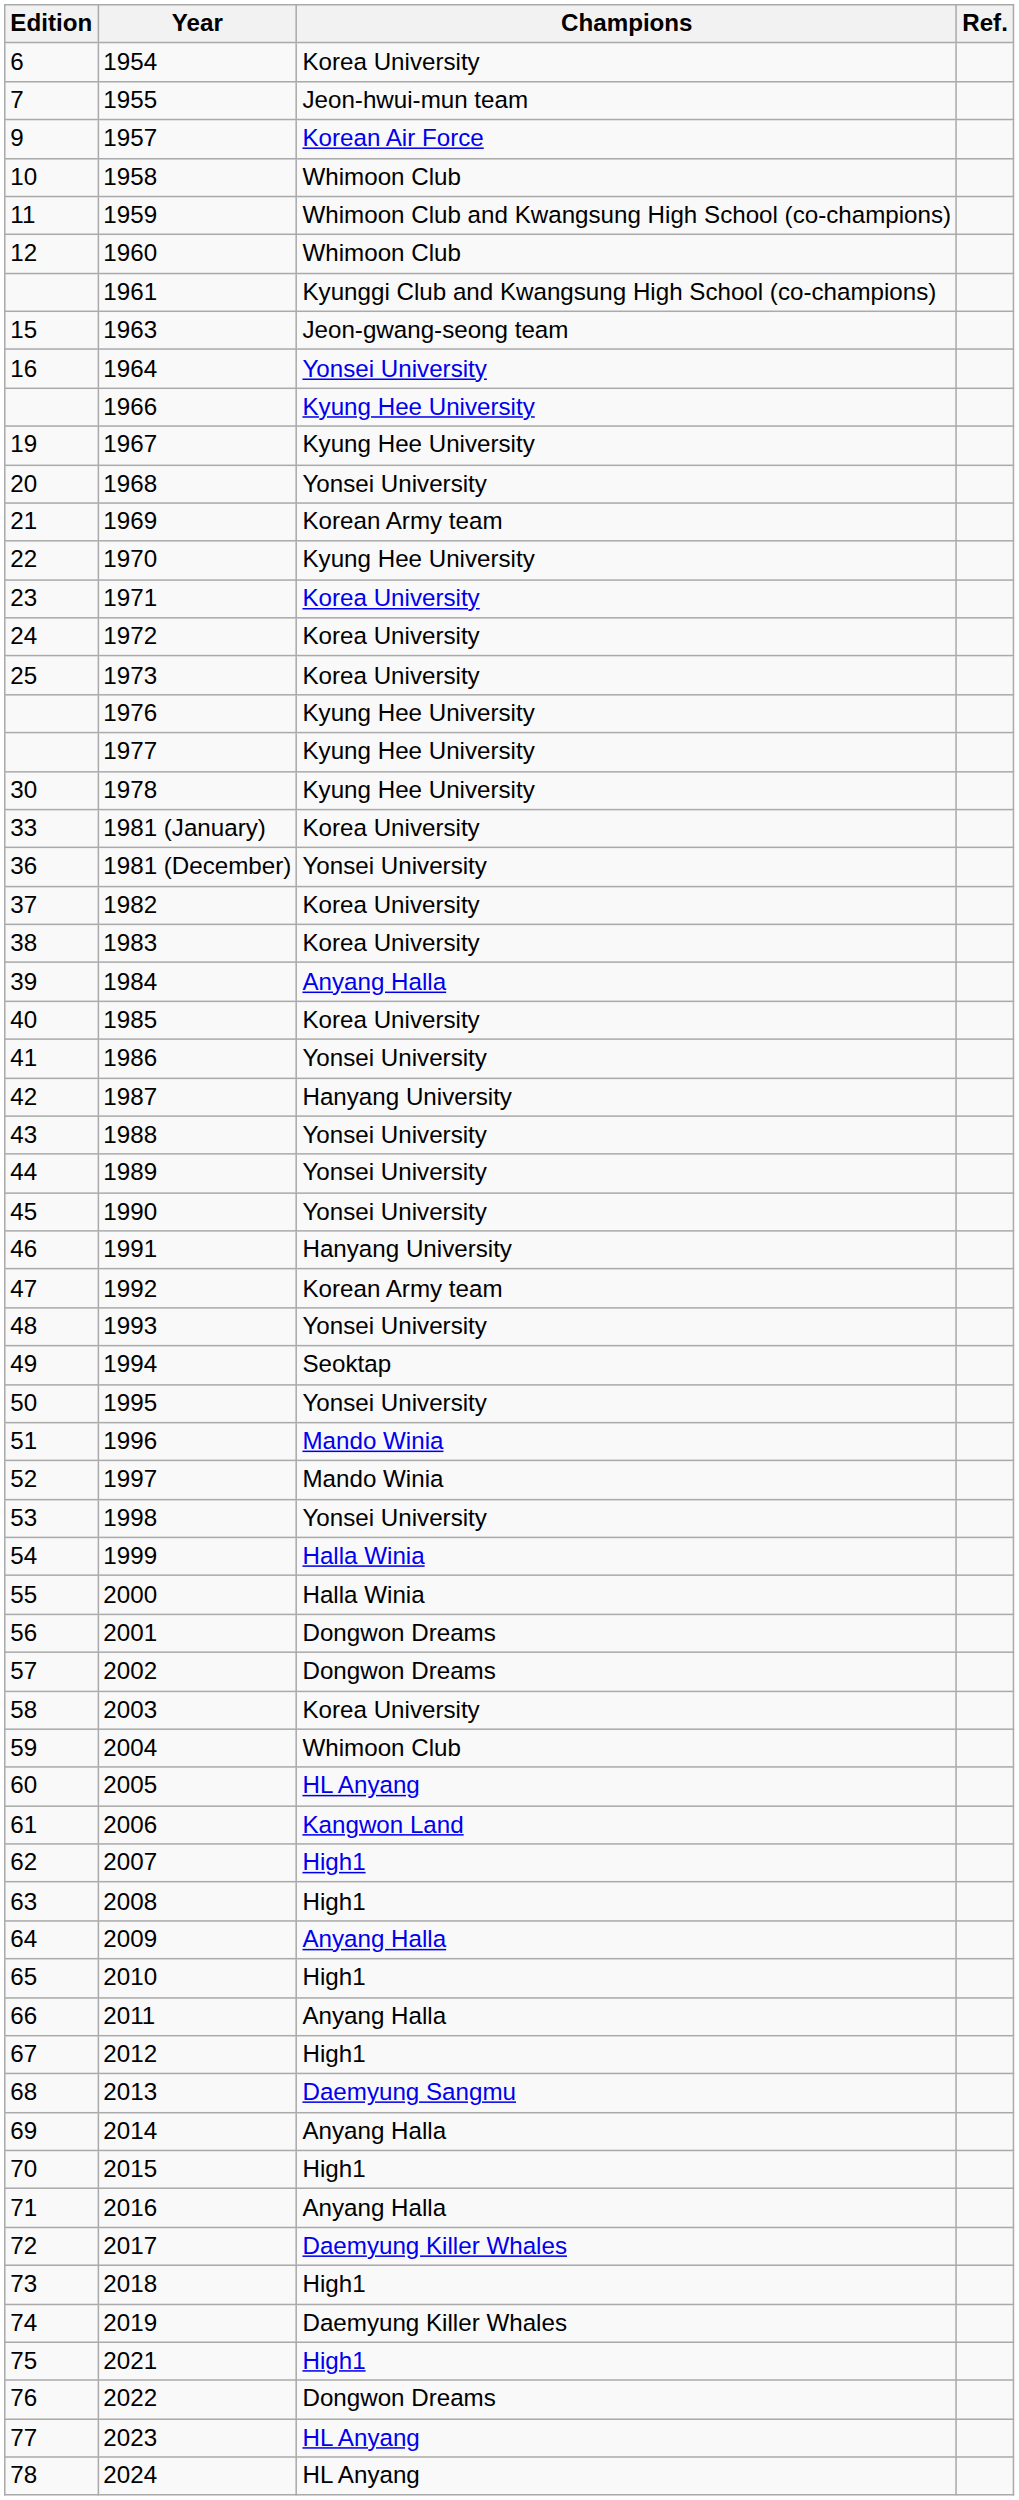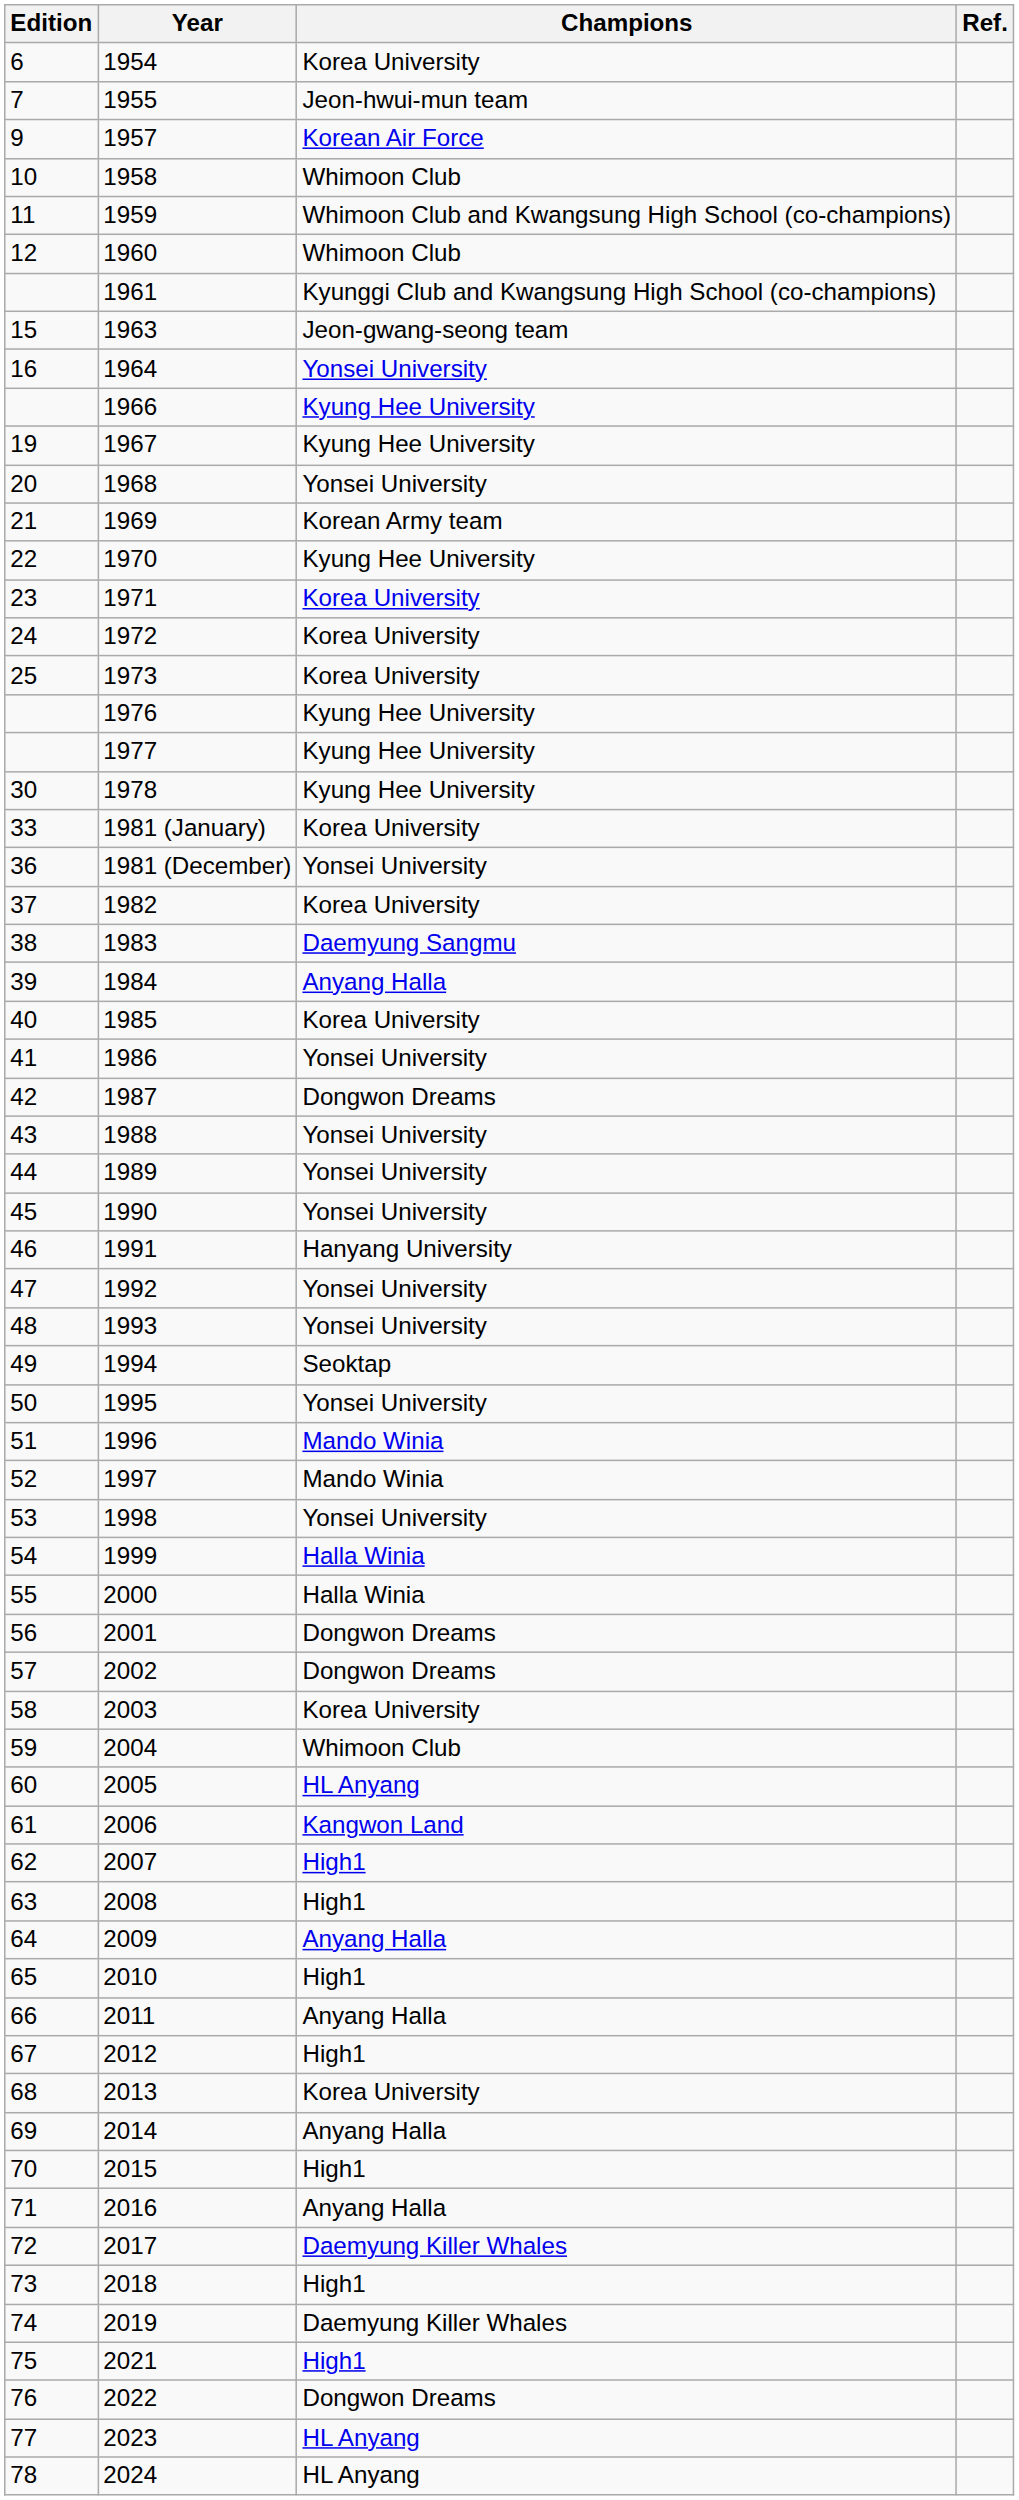 <table class="wikitable">
 <tr>
 <th>Edition</th>
 <th>Year</th>
 <th>Champions</th>
 <th>Ref.</th>
 </tr>
 <tr>
 <td>6</td>
 <td>1954</td>
 <td>Korea University</td>
 <td></td>
 </tr>
 <tr>
 <td>7</td>
 <td>1955</td>
 <td>Jeon-hwui-mun team</td>
 <td></td>
 </tr>
 <tr>
 <td>9</td>
 <td>1957</td>
 <td><a href='#'>Korean Air Force</a></td>
 <td></td>
 </tr>
 <tr>
 <td>10</td>
 <td>1958</td>
 <td>Whimoon Club</td>
 <td></td>
 </tr>
 <tr>
 <td>11</td>
 <td>1959</td>
 <td>Whimoon Club and Kwangsung High School (co-champions)</td>
 <td></td>
 </tr>
 <tr>
 <td>12</td>
 <td>1960</td>
 <td>Whimoon Club</td>
 <td></td>
 </tr>
 <tr>
 <td></td>
 <td>1961</td>
 <td>Kyunggi Club and Kwangsung High School (co-champions)</td>
 <td></td>
 </tr>
 <tr>
 <td>15</td>
 <td>1963</td>
 <td>Jeon-gwang-seong team</td>
 <td></td>
 </tr>
 <tr>
 <td>16</td>
 <td>1964</td>
 <td><a href='#'>Yonsei University</a></td>
 <td></td>
 </tr>
 <tr>
 <td></td>
 <td>1966</td>
 <td><a href='#'>Kyung Hee University</a></td>
 <td></td>
 </tr>
 <tr>
 <td>19</td>
 <td>1967</td>
 <td>Kyung Hee University</td>
 <td></td>
 </tr>
 <tr>
 <td>20</td>
 <td>1968</td>
 <td>Yonsei University</td>
 <td></td>
 </tr>
 <tr>
 <td>21</td>
 <td>1969</td>
 <td>Korean Army team</td>
 <td></td>
 </tr>
 <tr>
 <td>22</td>
 <td>1970</td>
 <td>Kyung Hee University</td>
 <td></td>
 </tr>
 <tr>
 <td>23</td>
 <td>1971</td>
 <td><a href='#'>Korea University</a></td>
 <td></td>
 </tr>
 <tr>
 <td>24</td>
 <td>1972</td>
 <td>Korea University</td>
 <td></td>
 </tr>
 <tr>
 <td>25</td>
 <td>1973</td>
 <td>Korea University</td>
 <td></td>
 </tr>
 <tr>
 <td></td>
 <td>1976</td>
 <td>Kyung Hee University</td>
 <td></td>
 </tr>
 <tr>
 <td></td>
 <td>1977</td>
 <td>Kyung Hee University</td>
 <td></td>
 </tr>
 <tr>
 <td>30</td>
 <td>1978</td>
 <td>Kyung Hee University</td>
 <td></td>
 </tr>
 <tr>
 <td>33</td>
 <td>1981 (January)</td>
 <td>Korea University</td>
 <td></td>
 </tr>
 <tr>
 <td>36</td>
 <td>1981 (December)</td>
 <td>Yonsei University</td>
 <td></td>
 </tr>
 <tr>
 <td>37</td>
 <td>1982</td>
 <td>Korea University</td>
 <td></td>
 </tr>
 <tr>
 <td>38</td>
 <td>1983</td>
-<td>Korea University</td>
+<td><a href='#'>Daemyung Sangmu</a></td>
 <td></td>
 </tr>
 <tr>
 <td>39</td>
 <td>1984</td>
 <td><a href='#'>Anyang Halla</a></td>
 <td></td>
 </tr>
 <tr>
 <td>40</td>
 <td>1985</td>
 <td>Korea University</td>
 <td></td>
 </tr>
 <tr>
 <td>41</td>
 <td>1986</td>
 <td>Yonsei University</td>
 <td></td>
 </tr>
 <tr>
 <td>42</td>
 <td>1987</td>
-<td>Hanyang University</td>
+<td>Dongwon Dreams</td>
 <td></td>
 </tr>
 <tr>
 <td>43</td>
 <td>1988</td>
 <td>Yonsei University</td>
 <td></td>
 </tr>
 <tr>
 <td>44</td>
 <td>1989</td>
 <td>Yonsei University</td>
 <td></td>
 </tr>
 <tr>
 <td>45</td>
 <td>1990</td>
 <td>Yonsei University</td>
 <td></td>
 </tr>
 <tr>
 <td>46</td>
 <td>1991</td>
 <td>Hanyang University</td>
 <td></td>
 </tr>
 <tr>
 <td>47</td>
 <td>1992</td>
-<td>Korean Army team</td>
+<td>Yonsei University</td>
 <td></td>
 </tr>
 <tr>
 <td>48</td>
 <td>1993</td>
 <td>Yonsei University</td>
 <td></td>
 </tr>
 <tr>
 <td>49</td>
 <td>1994</td>
 <td>Seoktap</td>
 <td></td>
 </tr>
 <tr>
 <td>50</td>
 <td>1995</td>
 <td>Yonsei University</td>
 <td></td>
 </tr>
 <tr>
 <td>51</td>
 <td>1996</td>
 <td><a href='#'>Mando Winia</a></td>
 <td></td>
 </tr>
 <tr>
 <td>52</td>
 <td>1997</td>
 <td>Mando Winia</td>
 <td></td>
 </tr>
 <tr>
 <td>53</td>
 <td>1998</td>
 <td>Yonsei University</td>
 <td></td>
 </tr>
 <tr>
 <td>54</td>
 <td>1999</td>
 <td><a href='#'>Halla Winia</a></td>
 <td></td>
 </tr>
 <tr>
 <td>55</td>
 <td>2000</td>
 <td>Halla Winia</td>
 <td></td>
 </tr>
 <tr>
 <td>56</td>
 <td>2001</td>
 <td>Dongwon Dreams</td>
 <td></td>
 </tr>
 <tr>
 <td>57</td>
 <td>2002</td>
 <td>Dongwon Dreams</td>
 <td></td>
 </tr>
 <tr>
 <td>58</td>
 <td>2003</td>
 <td>Korea University</td>
 <td></td>
 </tr>
 <tr>
 <td>59</td>
 <td>2004</td>
 <td>Whimoon Club</td>
 <td></td>
 </tr>
 <tr>
 <td>60</td>
 <td>2005</td>
 <td><a href='#'>HL Anyang</a></td>
 <td></td>
 </tr>
 <tr>
 <td>61</td>
 <td>2006</td>
 <td><a href='#'>Kangwon Land</a></td>
 <td></td>
 </tr>
 <tr>
 <td>62</td>
 <td>2007</td>
 <td><a href='#'>High1</a></td>
 <td></td>
 </tr>
 <tr>
 <td>63</td>
 <td>2008</td>
 <td>High1</td>
 <td></td>
 </tr>
 <tr>
 <td>64</td>
 <td>2009</td>
 <td><a href='#'>Anyang Halla</a></td>
 <td></td>
 </tr>
 <tr>
 <td>65</td>
 <td>2010</td>
 <td>High1</td>
 <td></td>
 </tr>
 <tr>
 <td>66</td>
 <td>2011</td>
 <td>Anyang Halla</td>
 <td></td>
 </tr>
 <tr>
 <td>67</td>
 <td>2012</td>
 <td>High1</td>
 <td></td>
 </tr>
 <tr>
 <td>68</td>
 <td>2013</td>
-<td><a href='#'>Daemyung Sangmu</a></td>
+<td>Korea University</td>
 <td></td>
 </tr>
 <tr>
 <td>69</td>
 <td>2014</td>
 <td>Anyang Halla</td>
 <td></td>
 </tr>
 <tr>
 <td>70</td>
 <td>2015</td>
 <td>High1</td>
 <td></td>
 </tr>
 <tr>
 <td>71</td>
 <td>2016</td>
 <td>Anyang Halla</td>
 <td></td>
 </tr>
 <tr>
 <td>72</td>
 <td>2017</td>
 <td><a href='#'>Daemyung Killer Whales</a></td>
 <td></td>
 </tr>
 <tr>
 <td>73</td>
 <td>2018</td>
 <td>High1</td>
 <td></td>
 </tr>
 <tr>
 <td>74</td>
 <td>2019</td>
 <td>Daemyung Killer Whales</td>
 <td></td>
 </tr>
 <tr>
 <td>75</td>
 <td>2021</td>
 <td><a href='#'>High1</a></td>
 <td></td>
 </tr>
 <tr>
 <td>76</td>
 <td>2022</td>
 <td>Dongwon Dreams</td>
 <td></td>
 </tr>
 <tr>
 <td>77</td>
 <td>2023</td>
 <td><a href='#'>HL Anyang</a></td>
 <td></td>
 </tr>
 <tr>
 <td>78</td>
 <td>2024</td>
 <td>HL Anyang</td>
 <td></td>
 </tr>
 </table>
